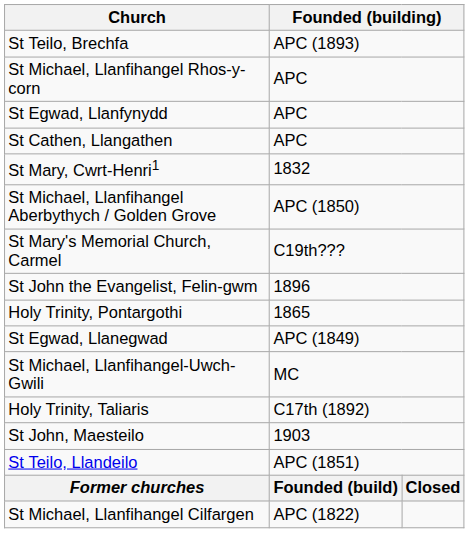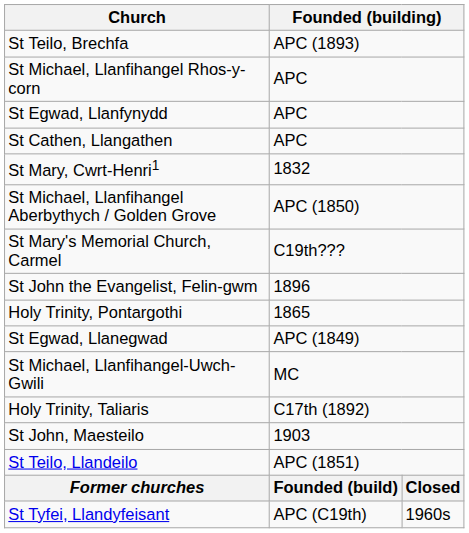 <table class="wikitable">
 <tr>
 <th width="250">Church</th>
 <th colspan="2" width="125">Founded (building)</th>
 </tr>
 <tr>
 <td>St Teilo, Brechfa</td>
 <td colspan="2">APC (1893)</td>
 </tr>
 <tr>
 <td>St Michael, Llanfihangel Rhos-y-corn</td>
 <td colspan="2">APC</td>
 </tr>
 <tr>
 <td>St Egwad, Llanfynydd</td>
 <td colspan="2">APC</td>
 </tr>
 <tr>
 <td>St Cathen, Llangathen</td>
 <td colspan="2">APC</td>
 </tr>
 <tr>
 <td>St Mary, Cwrt-Henri<sup>1</sup></td>
 <td colspan="2">1832</td>
 </tr>
 <tr>
 <td>St Michael, Llanfihangel Aberbythych / Golden Grove</td>
 <td colspan="2">APC (1850)</td>
 </tr>
 <tr>
 <td>St Mary's Memorial Church, Carmel</td>
 <td colspan="2">C19th???</td>
 </tr>
 <tr>
 <td>St John the Evangelist, Felin-gwm</td>
 <td colspan="2">1896</td>
 </tr>
 <tr>
 <td>Holy Trinity, Pontargothi</td>
 <td colspan="2">1865</td>
 </tr>
 <tr>
 <td>St Egwad, Llanegwad</td>
 <td colspan="2">APC (1849)</td>
 </tr>
 <tr>
 <td>St Michael, Llanfihangel-Uwch-Gwili</td>
 <td colspan="2">MC</td>
 </tr>
 <tr>
 <td>Holy Trinity, Taliaris</td>
 <td colspan="2">C17th (1892)</td>
 </tr>
 <tr>
 <td>St John, Maesteilo</td>
 <td colspan="2">1903</td>
 </tr>
 <tr>
 <td><a href='#'>St Teilo, Llandeilo</a></td>
 <td colspan="2">APC (1851)</td>
 </tr>
 <tr>
 <th><em>Former churches</em></th>
 <th>Founded (build)</th>
 <th>Closed</th>
 </tr>
 <tr>
-<td>St Michael, Llanfihangel Cilfargen</td>
-<td>APC (1822)</td>
-<td></td>
+<td><a href='#'>St Tyfei, Llandyfeisant</a></td>
+<td>APC (C19th)</td>
+<td>1960s</td>
 </tr>
 </table>
